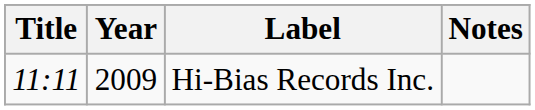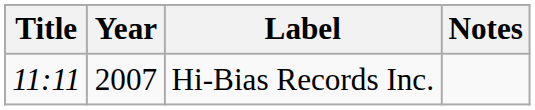 <table class="wikitable">
 <tr>
 <th>Title</th>
 <th>Year</th>
 <th>Label</th>
 <th>Notes</th>
 </tr>
 <tr>
 <td><em>11:11</em></td>
-<td>2009</td>
+<td>2007</td>
 <td>Hi-Bias Records Inc.</td>
 <td></td>
 </tr>
 </table>
